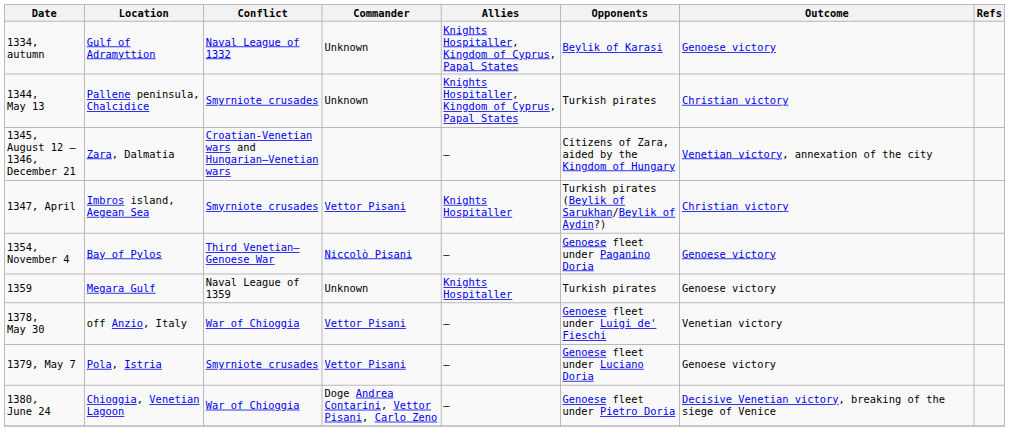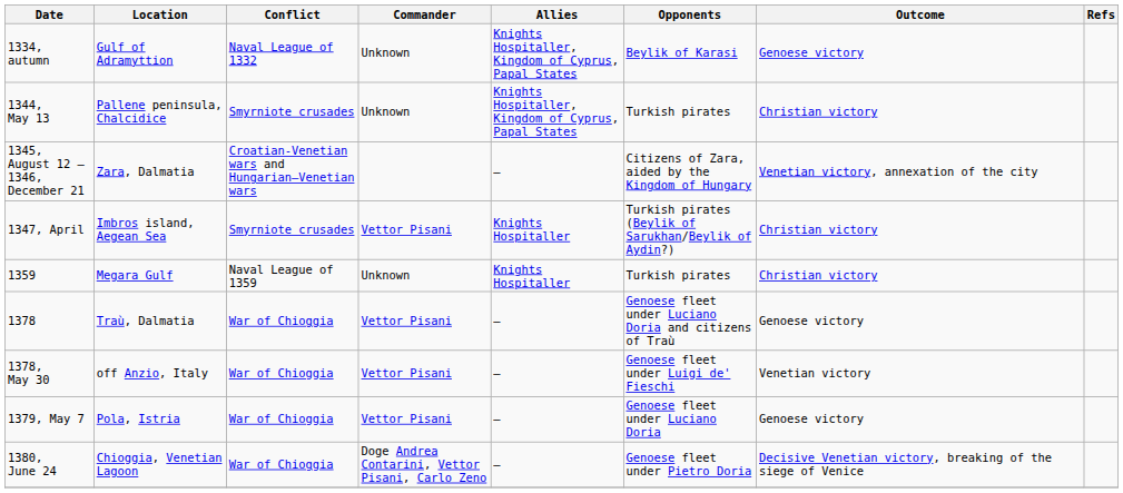 <table class="wikitable">
 <tr>
 <th style="width: 8%">Date</th>
 <th style="width: 12%">Location</th>
 <th style="width: 12%">Conflict</th>
 <th style="width: 12%">Commander</th>
 <th style="width: 12%">Allies</th>
 <th style="width: 12%">Opponents</th>
 <th style="width: 30%">Outcome</th>
 <th style="width: 2%">Refs</th>
 </tr>
 <tr>
 <td>1334, autumn</td>
 <td><a href='#'>Gulf of Adramyttion</a></td>
 <td><a href='#'>Naval League of 1332</a></td>
 <td>Unknown</td>
 <td><a href='#'>Knights Hospitaller</a>, <a href='#'>Kingdom of Cyprus</a>, <a href='#'>Papal States</a></td>
 <td><a href='#'>Beylik of Karasi</a></td>
 <td><a href='#'>Genoese victory</a></td>
 <td></td>
 </tr>
 <tr>
 <td>1344, May 13</td>
 <td><a href='#'>Pallene</a> peninsula, <a href='#'>Chalcidice</a></td>
 <td><a href='#'>Smyrniote crusades</a></td>
 <td>Unknown</td>
 <td><a href='#'>Knights Hospitaller</a>, <a href='#'>Kingdom of Cyprus</a>, <a href='#'>Papal States</a></td>
 <td>Turkish pirates</td>
 <td><a href='#'>Christian victory</a></td>
 <td></td>
 </tr>
 <tr>
 <td>1345, August 12 – 1346, December 21</td>
 <td><a href='#'>Zara</a>, Dalmatia</td>
 <td><a href='#'>Croatian-Venetian wars</a> and <a href='#'>Hungarian–Venetian wars</a></td>
 <td></td>
 <td>—</td>
 <td>Citizens of Zara, aided by the <a href='#'>Kingdom of Hungary</a></td>
 <td><a href='#'>Venetian victory</a>, annexation of the city</td>
 <td></td>
 </tr>
 <tr>
 <td>1347, April</td>
 <td><a href='#'>Imbros</a> island, <a href='#'>Aegean Sea</a></td>
 <td><a href='#'>Smyrniote crusades</a></td>
 <td><a href='#'>Vettor Pisani</a></td>
 <td><a href='#'>Knights Hospitaller</a></td>
 <td>Turkish pirates (<a href='#'>Beylik of Sarukhan</a>/<a href='#'>Beylik of Aydin</a>?)</td>
 <td><a href='#'>Christian victory</a></td>
 <td></td>
 </tr>
 <tr>
-<td>1354, November 4</td>
-<td><a href='#'>Bay of Pylos</a></td>
-<td><a href='#'>Third Venetian–Genoese War</a></td>
-<td><a href='#'>Niccolò Pisani</a></td>
-<td>—</td>
-<td><a href='#'>Genoese</a> fleet under <a href='#'>Paganino Doria</a></td>
-<td><a href='#'>Genoese victory</a></td>
-<td></td>
-</tr>
-<tr>
 <td>1359</td>
 <td><a href='#'>Megara Gulf</a></td>
 <td>Naval League of 1359</td>
 <td>Unknown</td>
 <td><a href='#'>Knights Hospitaller</a></td>
 <td>Turkish pirates</td>
+<td><a href='#'>Christian victory</a></td>
+<td></td>
+</tr>
+<tr>
+<td>1378</td>
+<td><a href='#'>Traù</a>, Dalmatia</td>
+<td><a href='#'>War of Chioggia</a></td>
+<td><a href='#'>Vettor Pisani</a></td>
+<td>—</td>
+<td><a href='#'>Genoese</a> fleet under <a href='#'>Luciano Doria</a> and citizens of Traù</td>
 <td>Genoese victory</td>
 <td></td>
 </tr>
 <tr>
 <td>1378, May 30</td>
 <td>off <a href='#'>Anzio</a>, Italy</td>
 <td><a href='#'>War of Chioggia</a></td>
 <td><a href='#'>Vettor Pisani</a></td>
 <td>—</td>
 <td><a href='#'>Genoese</a> fleet under <a href='#'>Luigi de' Fieschi</a></td>
 <td>Venetian victory</td>
 <td></td>
 </tr>
 <tr>
 <td>1379, May 7</td>
 <td><a href='#'>Pola</a>, <a href='#'>Istria</a></td>
-<td><a href='#'>Smyrniote crusades</a></td>
+<td><a href='#'>War of Chioggia</a></td>
 <td><a href='#'>Vettor Pisani</a></td>
 <td>—</td>
 <td><a href='#'>Genoese</a> fleet under <a href='#'>Luciano Doria</a></td>
 <td>Genoese victory</td>
 <td></td>
 </tr>
 <tr>
 <td>1380, June 24</td>
 <td><a href='#'>Chioggia</a>, <a href='#'>Venetian Lagoon</a></td>
 <td><a href='#'>War of Chioggia</a></td>
 <td>Doge <a href='#'>Andrea Contarini</a>, <a href='#'>Vettor Pisani</a>, <a href='#'>Carlo Zeno</a></td>
 <td>—</td>
 <td><a href='#'>Genoese</a> fleet under <a href='#'>Pietro Doria</a></td>
 <td><a href='#'>Decisive Venetian victory</a>, breaking of the siege of Venice</td>
 <td></td>
 </tr>
 <tr>
 </tr>
 </table>
